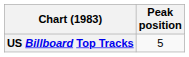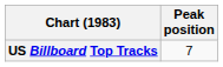 <table class="wikitable plainrowheaders" style="text-align:center;">
 <tr>
 <th>Chart (1983)</th>
 <th>Peak<br>position</th>
 </tr>
 <tr>
 <th scope="row">US <em><a href='#'>Billboard</a></em> <a href='#'>Top Tracks</a></th>
-<td>5</td>
+<td>7</td>
 </tr>
 </table>
